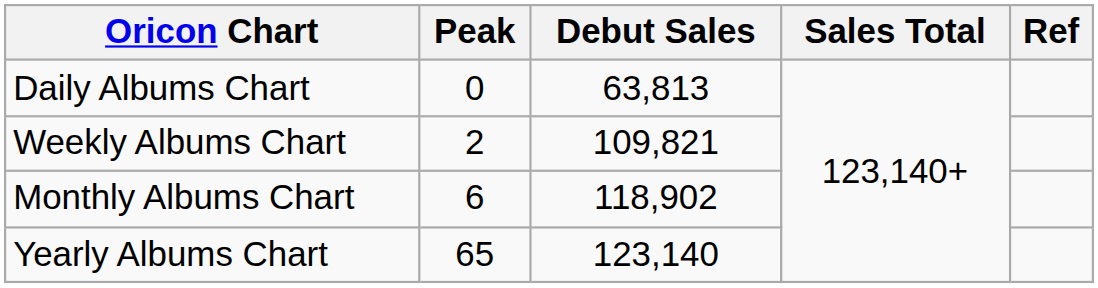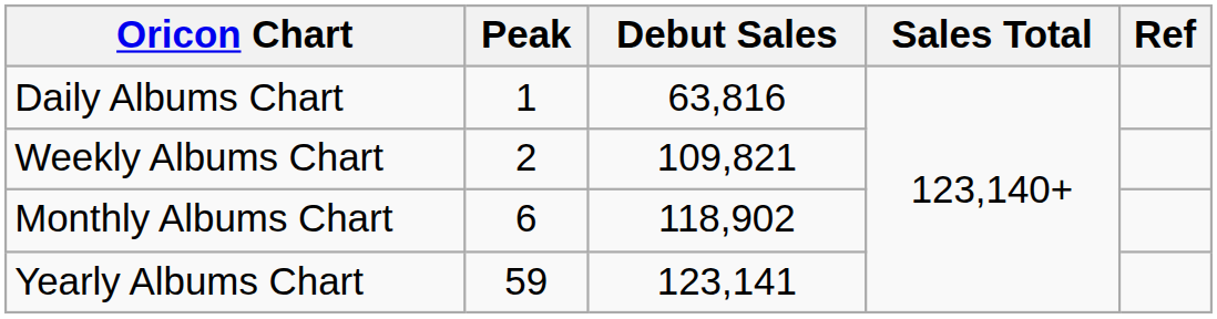 <table class="wikitable" style="width:500px;">
 <tr>
 <th style="text-align:center;"><a href='#'>Oricon</a> Chart</th>
 <th style="text-align:center;">Peak</th>
 <th style="text-align:center;">Debut Sales</th>
 <th style="text-align:center;">Sales Total</th>
 <th style="text-align:center;">Ref</th>
 </tr>
 <tr>
 <td align="left">Daily Albums Chart</td>
-<td style="text-align:center;">0</td>
-<td style="text-align:center;">63,813</td>
+<td style="text-align:center;">1</td>
+<td style="text-align:center;">63,816</td>
 <td style="text-align:center;" rowspan="4">123,140+</td>
 <td style="text-align:center;"></td>
 </tr>
 <tr>
 <td align="left">Weekly Albums Chart</td>
 <td style="text-align:center;">2</td>
 <td style="text-align:center;">109,821</td>
 <td style="text-align:center;"></td>
 </tr>
 <tr>
 <td align="left">Monthly Albums Chart</td>
 <td style="text-align:center;">6</td>
 <td style="text-align:center;">118,902</td>
 <td style="text-align:center;"></td>
 </tr>
 <tr>
 <td align="left">Yearly Albums Chart</td>
-<td style="text-align:center;">65</td>
-<td style="text-align:center;">123,140</td>
+<td style="text-align:center;">59</td>
+<td style="text-align:center;">123,141</td>
 <td style="text-align:center;"></td>
 </tr>
 </table>
